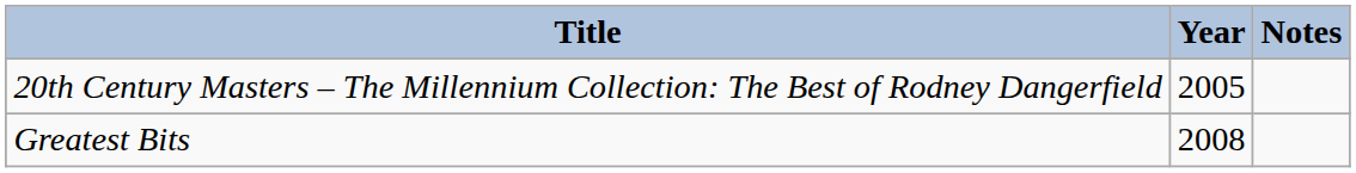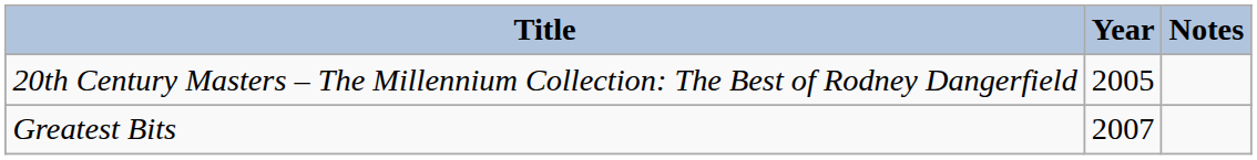 <table class="wikitable">
 <tr style="text-align:center;">
 <th style="background:#B0C4DE;">Title</th>
 <th style="background:#B0C4DE;">Year</th>
 <th style="background:#B0C4DE;">Notes</th>
 </tr>
 <tr>
 <td><em>20th Century Masters – The Millennium Collection: The Best of Rodney Dangerfield</em></td>
 <td>2005</td>
 <td></td>
 </tr>
 <tr>
 <td><em>Greatest Bits</em></td>
-<td>2008</td>
+<td>2007</td>
 <td></td>
 </tr>
 </table>
